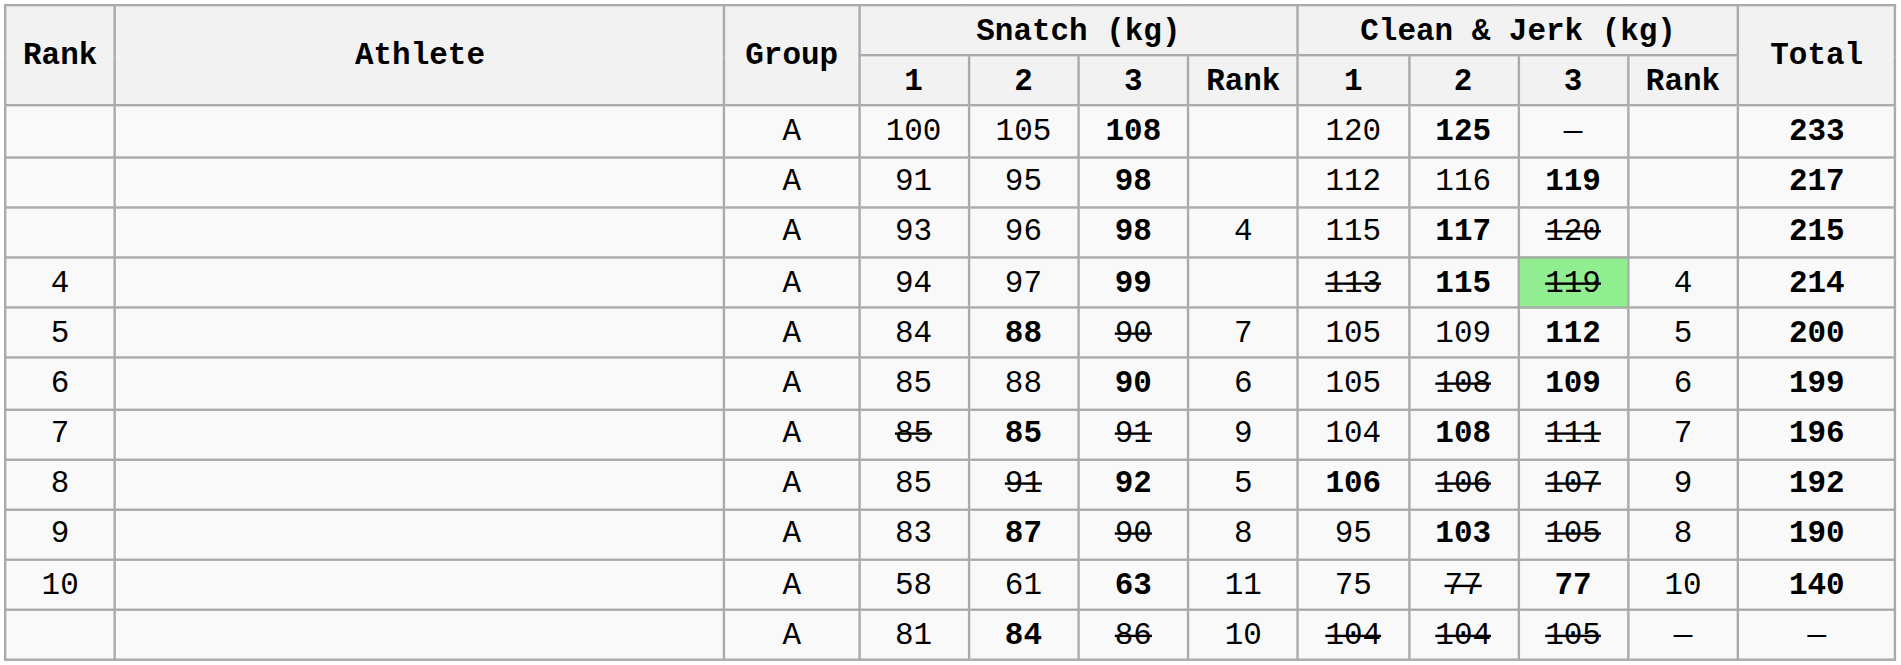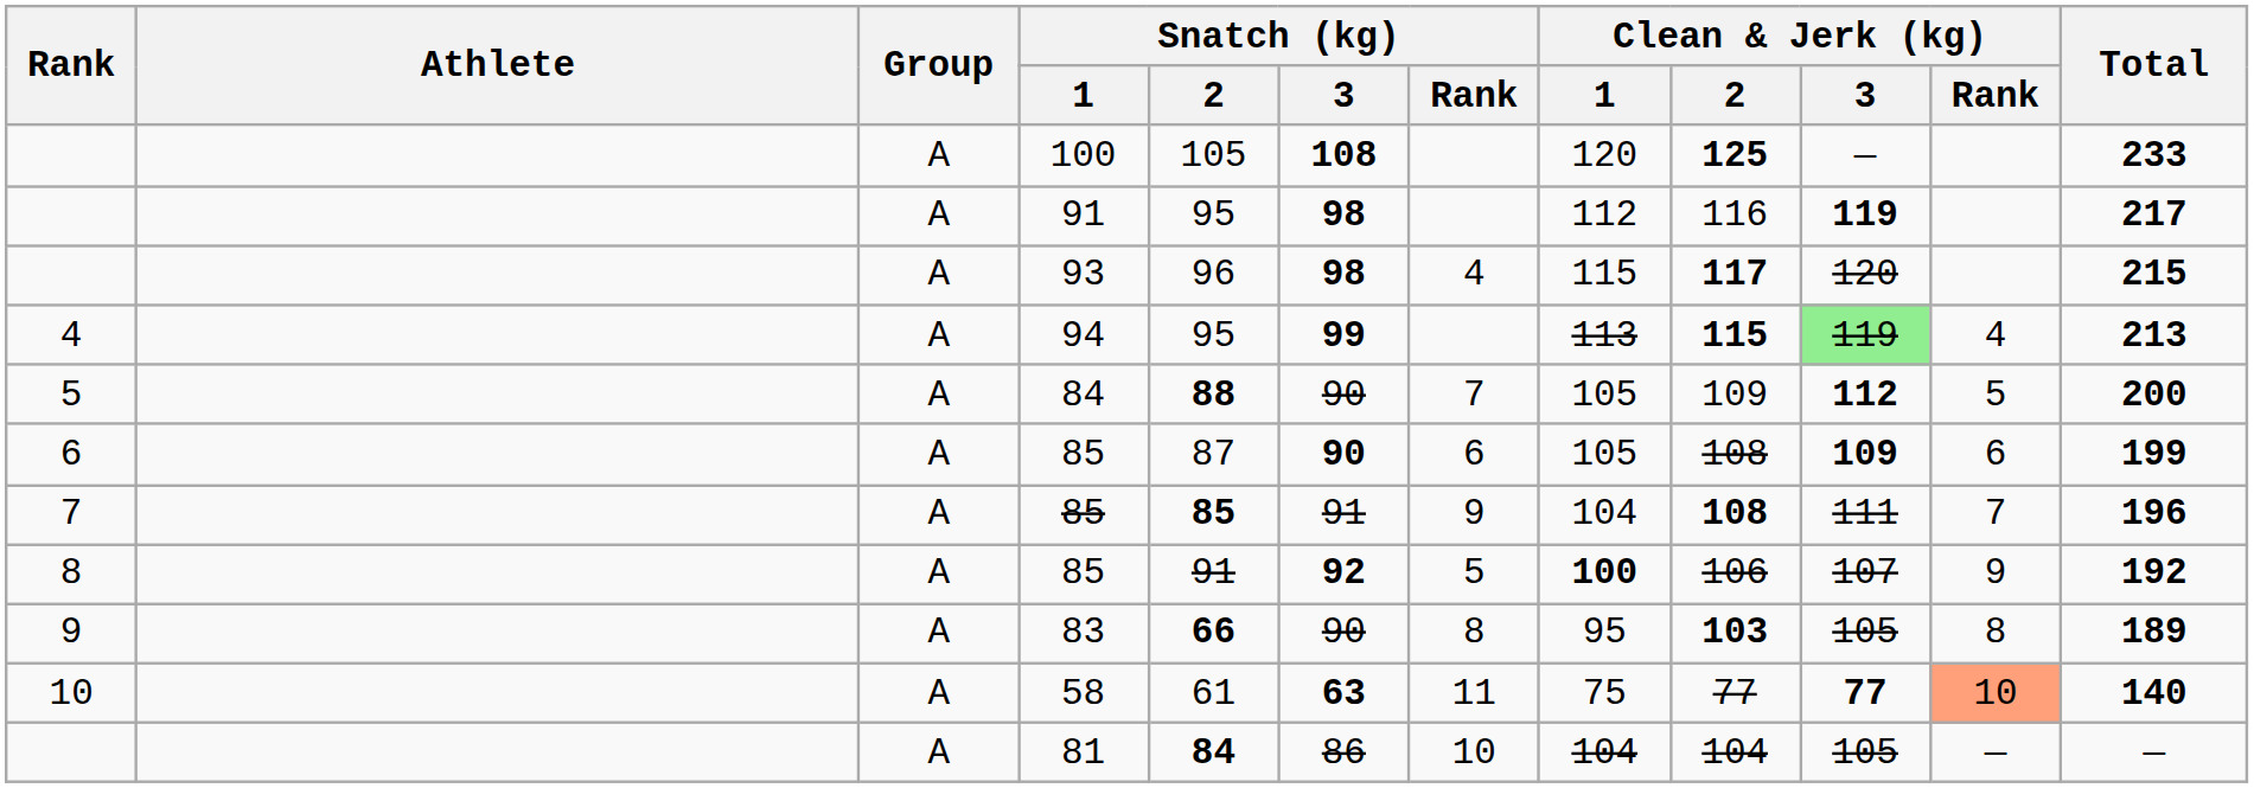 <table class = "wikitable" style="text-align:center;">
 <tr>
 <th rowspan=2 width=40>Rank</th>
 <th rowspan=2 width=250>Athlete</th>
 <th rowspan=2 width=50>Group</th>
 <th colspan=4>Snatch (kg)</th>
 <th colspan=4>Clean & Jerk (kg)</th>
 <th rowspan=2 width=60>Total</th>
 </tr>
 <tr>
 <th width=40>1</th>
 <th width=40>2</th>
 <th width=40>3</th>
 <th width=40>Rank</th>
 <th width=40>1</th>
 <th width=40>2</th>
 <th width=40>3</th>
 <th width=40>Rank</th>
 </tr>
 <tr>
 <td></td>
 <td align=left></td>
 <td>A</td>
 <td>100</td>
 <td>105</td>
 <td><strong>108</strong></td>
 <td></td>
 <td>120</td>
 <td><strong>125</strong></td>
 <td>—</td>
 <td></td>
 <td><strong>233</strong></td>
 </tr>
 <tr>
 <td></td>
 <td align=left></td>
 <td>A</td>
 <td>91</td>
 <td>95</td>
 <td><strong>98</strong></td>
 <td></td>
 <td>112</td>
 <td>116</td>
 <td><strong>119</strong></td>
 <td></td>
 <td><strong>217</strong></td>
 </tr>
 <tr>
 <td></td>
 <td align=left></td>
 <td>A</td>
 <td>93</td>
 <td>96</td>
 <td><strong>98</strong></td>
 <td>4</td>
 <td>115</td>
 <td><strong>117</strong></td>
 <td><s>120</s></td>
 <td></td>
 <td><strong>215</strong></td>
 </tr>
 <tr>
 <td>4</td>
 <td align=left></td>
 <td>A</td>
 <td>94</td>
-<td>97</td>
+<td>95</td>
 <td><strong>99</strong></td>
 <td></td>
 <td><s>113</s></td>
 <td><strong>115</strong></td>
 <td style="background: lightgreen;"><s>119</s></td>
 <td>4</td>
-<td><strong>214</strong></td>
+<td><strong>213</strong></td>
 </tr>
 <tr>
 <td>5</td>
 <td align=left></td>
 <td>A</td>
 <td>84</td>
 <td><strong>88</strong></td>
 <td><s>90</s></td>
 <td>7</td>
 <td>105</td>
 <td>109</td>
 <td><strong>112</strong></td>
 <td>5</td>
 <td><strong>200</strong></td>
 </tr>
 <tr>
 <td>6</td>
 <td align=left></td>
 <td>A</td>
 <td>85</td>
-<td>88</td>
+<td>87</td>
 <td><strong>90</strong></td>
 <td>6</td>
 <td>105</td>
 <td><s>108</s></td>
 <td><strong>109</strong></td>
 <td>6</td>
 <td><strong>199</strong></td>
 </tr>
 <tr>
 <td>7</td>
 <td align=left></td>
 <td>A</td>
 <td><s>85</s></td>
 <td><strong>85</strong></td>
 <td><s>91</s></td>
 <td>9</td>
 <td>104</td>
 <td><strong>108</strong></td>
 <td><s>111</s></td>
 <td>7</td>
 <td><strong>196</strong></td>
 </tr>
 <tr>
 <td>8</td>
 <td align=left></td>
 <td>A</td>
 <td>85</td>
 <td><s>91</s></td>
 <td><strong>92</strong></td>
 <td>5</td>
-<td><strong>106</strong></td>
+<td><strong>100</strong></td>
 <td><s>106</s></td>
 <td><s>107</s></td>
 <td>9</td>
 <td><strong>192</strong></td>
 </tr>
 <tr>
 <td>9</td>
 <td align=left></td>
 <td>A</td>
 <td>83</td>
-<td><strong>87</strong></td>
+<td><strong>66</strong></td>
 <td><s>90</s></td>
 <td>8</td>
 <td>95</td>
 <td><strong>103</strong></td>
 <td><s>105</s></td>
 <td>8</td>
-<td><strong>190</strong></td>
+<td><strong>189</strong></td>
 </tr>
 <tr>
 <td>10</td>
 <td align=left></td>
 <td>A</td>
 <td>58</td>
 <td>61</td>
 <td><strong>63</strong></td>
 <td>11</td>
 <td>75</td>
 <td><s>77</s></td>
 <td><strong>77</strong></td>
-<td>10</td>
+<td style="background: lightsalmon;">10</td>
 <td><strong>140</strong></td>
 </tr>
 <tr>
 <td></td>
 <td align=left></td>
 <td>A</td>
 <td>81</td>
 <td><strong>84</strong></td>
 <td><s>86</s></td>
 <td>10</td>
 <td><s>104</s></td>
 <td><s>104</s></td>
 <td><s>105</s></td>
 <td>—</td>
 <td>—</td>
 </tr>
 </table>
